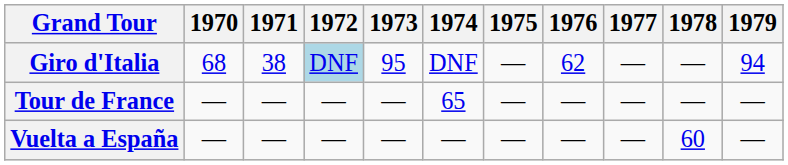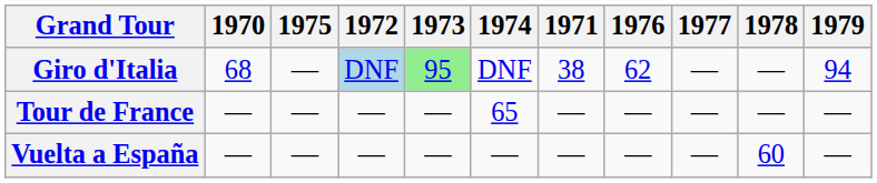 <table class="wikitable plainrowheaders">
 <tr>
 <th scope="col"><a href='#'>Grand Tour</a></th>
 <th scope="col">1970</th>
-<th scope="col">1971</th>
+<th scope="col">1975</th>
 <th scope="col">1972</th>
 <th scope="col">1973</th>
 <th scope="col">1974</th>
-<th scope="col">1975</th>
+<th scope="col">1971</th>
 <th scope="col">1976</th>
 <th scope="col">1977</th>
 <th scope="col">1978</th>
 <th scope="col">1979</th>
 </tr>
 <tr style="text-align:center;">
 <th scope="row"> <a href='#'>Giro d'Italia</a></th>
 <td><a href='#'>68</a></td>
+<td>—</td>
+<td style="background: lightblue;"><a href='#'>DNF</a></td>
+<td style="background: lightgreen;"><a href='#'>95</a></td>
+<td><a href='#'>DNF</a></td>
 <td><a href='#'>38</a></td>
-<td style="background: lightblue;"><a href='#'>DNF</a></td>
-<td><a href='#'>95</a></td>
-<td><a href='#'>DNF</a></td>
-<td>—</td>
 <td><a href='#'>62</a></td>
 <td>—</td>
 <td>—</td>
 <td><a href='#'>94</a></td>
 </tr>
 <tr style="text-align:center;">
 <th scope="row"> <a href='#'>Tour de France</a></th>
 <td>—</td>
 <td>—</td>
 <td>—</td>
 <td>—</td>
 <td><a href='#'>65</a></td>
 <td>—</td>
 <td>—</td>
 <td>—</td>
 <td>—</td>
 <td>—</td>
 </tr>
 <tr style="text-align:center;">
 <th scope="row"> <a href='#'>Vuelta a España</a></th>
 <td>—</td>
 <td>—</td>
 <td>—</td>
 <td>—</td>
 <td>—</td>
 <td>—</td>
 <td>—</td>
 <td>—</td>
 <td><a href='#'>60</a></td>
 <td>—</td>
 </tr>
 </table>
